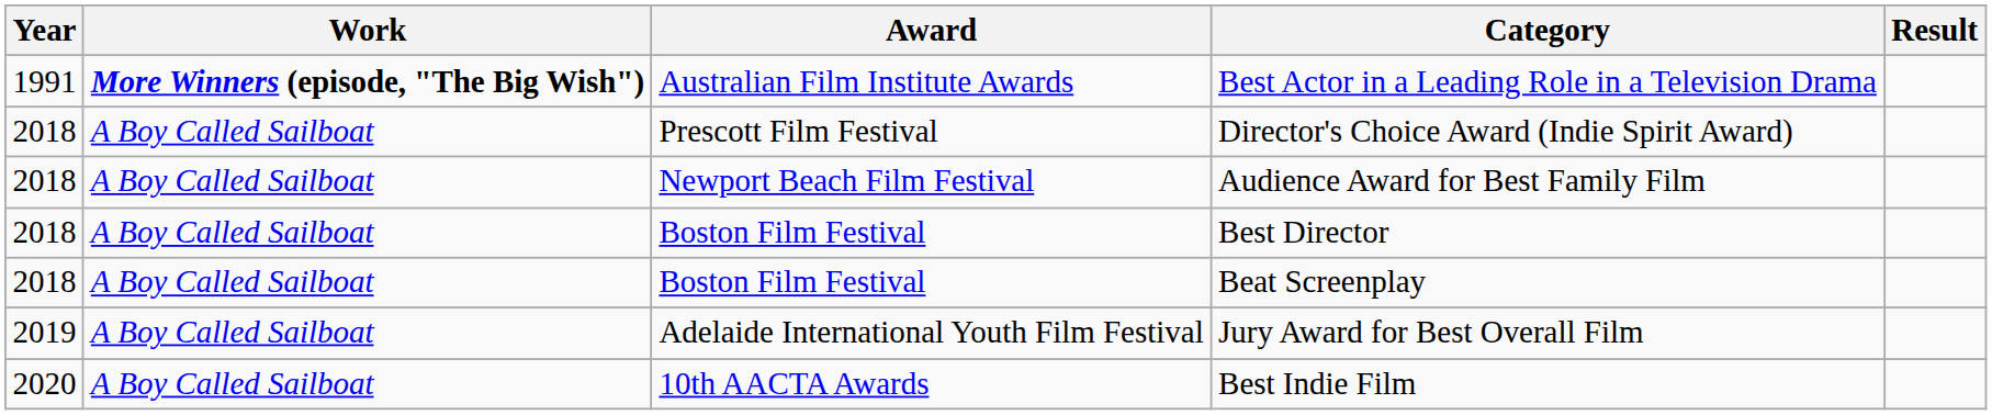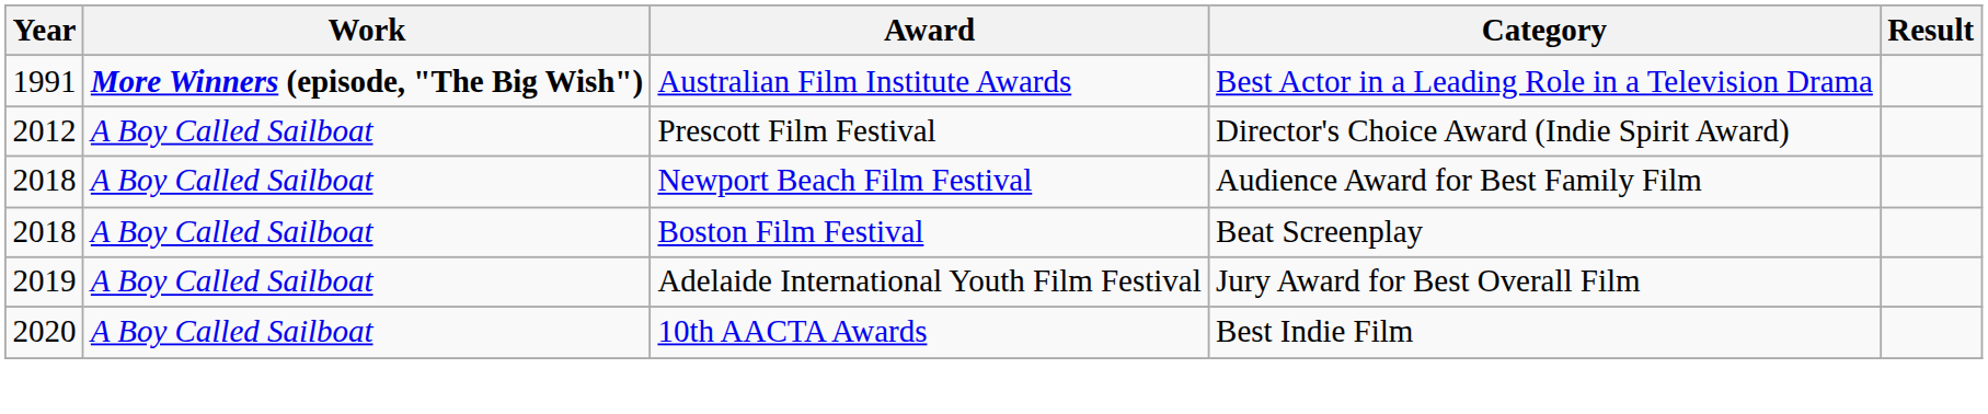 <table class=wikitable>
 <tr>
 <th>Year</th>
 <th>Work</th>
 <th>Award</th>
 <th>Category</th>
 <th>Result</th>
 </tr>
 <tr>
 <td>1991</td>
 <td><strong><em><a href='#'>More Winners</a></em> (episode, "The Big Wish")</strong></td>
 <td><a href='#'>Australian Film Institute Awards</a></td>
 <td><a href='#'>Best Actor in a Leading Role in a Television Drama</a></td>
 <td></td>
 </tr>
 <tr>
-<td>2018</td>
+<td>2012</td>
 <td><em><a href='#'>A Boy Called Sailboat</a></em></td>
 <td>Prescott Film Festival</td>
 <td>Director's Choice Award (Indie Spirit Award)</td>
 <td></td>
 </tr>
 <tr>
 <td>2018</td>
 <td><em><a href='#'>A Boy Called Sailboat</a></em></td>
 <td><a href='#'>Newport Beach Film Festival</a></td>
 <td>Audience Award for Best Family Film</td>
-<td></td>
-</tr>
-<tr>
-<td>2018</td>
-<td><em><a href='#'>A Boy Called Sailboat</a></em></td>
-<td><a href='#'>Boston Film Festival</a></td>
-<td>Best Director</td>
 <td></td>
 </tr>
 <tr>
 <td>2018</td>
 <td><em><a href='#'>A Boy Called Sailboat</a></em></td>
 <td><a href='#'>Boston Film Festival</a></td>
 <td>Beat Screenplay</td>
 <td></td>
 </tr>
 <tr>
 <td>2019</td>
 <td><em><a href='#'>A Boy Called Sailboat</a></em></td>
 <td>Adelaide International Youth Film Festival</td>
 <td>Jury Award for Best Overall Film</td>
 <td></td>
 </tr>
 <tr>
 <td>2020</td>
 <td><em><a href='#'>A Boy Called Sailboat</a></em></td>
 <td><a href='#'>10th AACTA Awards</a></td>
 <td>Best Indie Film</td>
 <td></td>
 </tr>
 </table>
